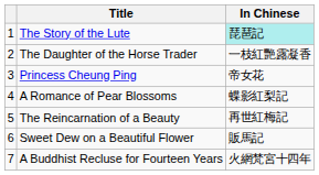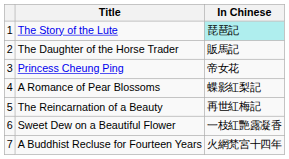 <table class="wikitable">
 <tr>
 <th></th>
 <th>Title</th>
 <th>In Chinese</th>
 </tr>
 <tr>
 <td>1</td>
 <td><a href='#'>The Story of the Lute</a></td>
 <td style="background: paleturquoise;">琵琶記</td>
 </tr>
 <tr>
 <td>2</td>
 <td>The Daughter of the Horse Trader</td>
-<td>一枝紅艷露凝香</td>
+<td>販馬記</td>
 </tr>
 <tr>
 <td>3</td>
 <td><a href='#'>Princess Cheung Ping</a></td>
 <td>帝女花</td>
 </tr>
 <tr>
 <td>4</td>
 <td>A Romance of Pear Blossoms</td>
 <td>蝶影紅梨記</td>
 </tr>
 <tr>
 <td>5</td>
 <td>The Reincarnation of a Beauty</td>
 <td>再世紅梅記</td>
 </tr>
 <tr>
 <td>6</td>
 <td>Sweet Dew on a Beautiful Flower</td>
-<td>販馬記</td>
+<td>一枝紅艷露凝香</td>
 </tr>
 <tr>
 <td>7</td>
 <td>A Buddhist Recluse for Fourteen Years</td>
 <td>火網梵宮十四年</td>
 </tr>
 </table>
